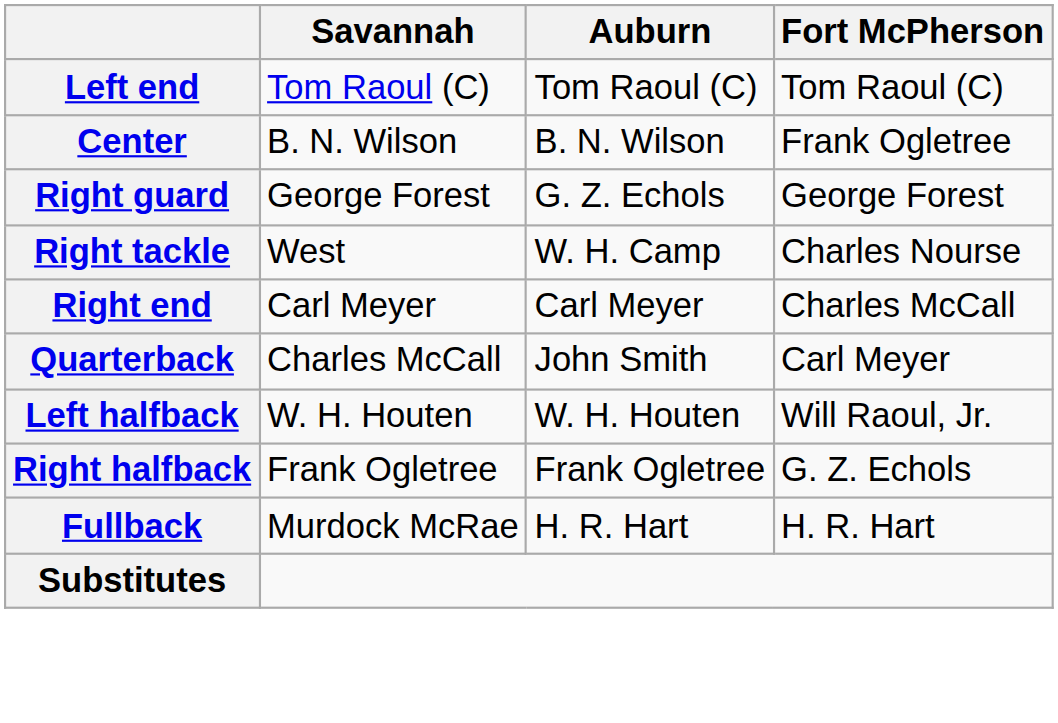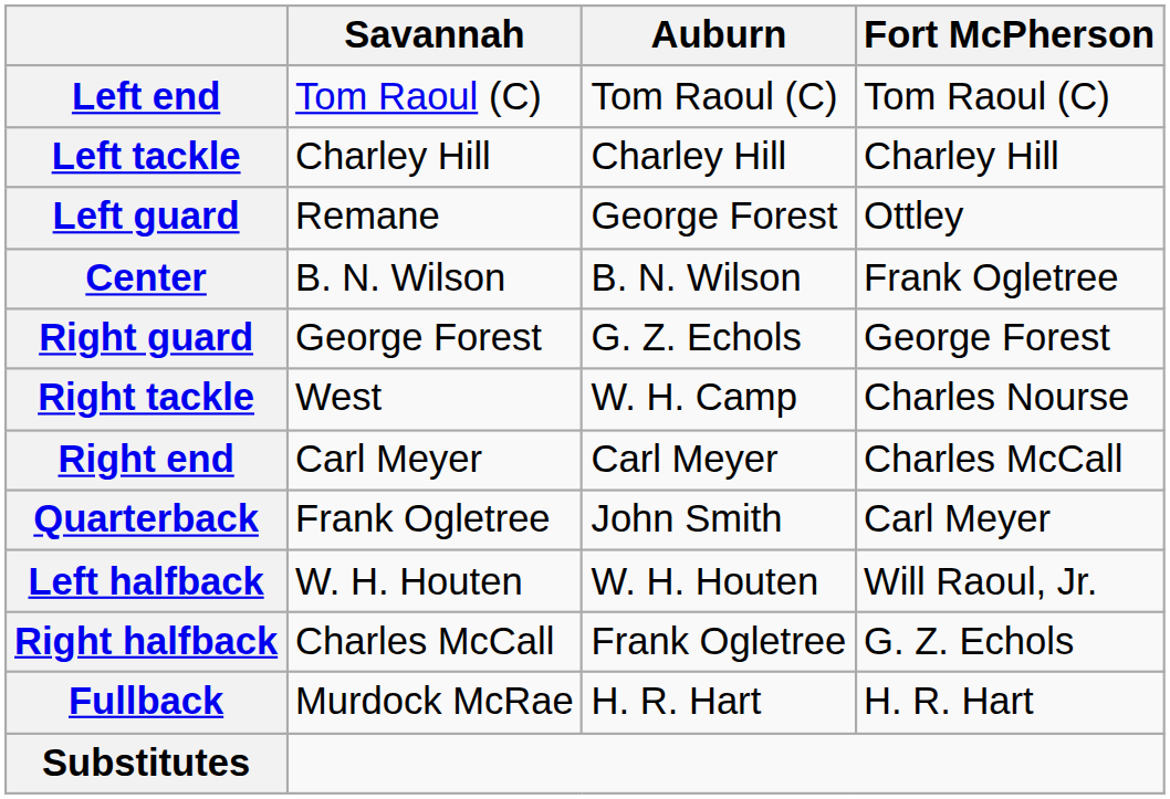 <table class=wikitable>
 <tr>
 <th></th>
 <th>Savannah</th>
 <th>Auburn</th>
 <th>Fort McPherson</th>
 </tr>
 <tr>
 <th><a href='#'>Left end</a></th>
 <td><a href='#'>Tom Raoul</a> (C)</td>
 <td>Tom Raoul (C)</td>
 <td>Tom Raoul (C)</td>
+</tr>
+<tr>
+<th><a href='#'>Left tackle</a></th>
+<td>Charley Hill</td>
+<td>Charley Hill</td>
+<td>Charley Hill</td>
+</tr>
+<tr>
+<th><a href='#'>Left guard</a></th>
+<td>Remane</td>
+<td>George Forest</td>
+<td>Ottley</td>
 </tr>
 <tr>
 <th><a href='#'>Center</a></th>
 <td>B. N. Wilson</td>
 <td>B. N. Wilson</td>
 <td>Frank Ogletree</td>
 </tr>
 <tr>
 <th><a href='#'>Right guard</a></th>
 <td>George Forest</td>
 <td>G. Z. Echols</td>
 <td>George Forest</td>
 </tr>
 <tr>
 <th><a href='#'>Right tackle</a></th>
 <td>West</td>
 <td>W. H. Camp</td>
 <td>Charles Nourse</td>
 </tr>
 <tr>
 <th><a href='#'>Right end</a></th>
 <td>Carl Meyer</td>
 <td>Carl Meyer</td>
 <td>Charles McCall</td>
 </tr>
 <tr>
 <th><a href='#'>Quarterback</a></th>
-<td>Charles McCall</td>
+<td>Frank Ogletree</td>
 <td>John Smith</td>
 <td>Carl Meyer</td>
 </tr>
 <tr>
 <th><a href='#'>Left halfback</a></th>
 <td>W. H. Houten</td>
 <td>W. H. Houten</td>
 <td>Will Raoul, Jr.</td>
 </tr>
 <tr>
 <th><a href='#'>Right halfback</a></th>
-<td>Frank Ogletree</td>
+<td>Charles McCall</td>
 <td>Frank Ogletree</td>
 <td>G. Z. Echols</td>
 </tr>
 <tr>
 <th><a href='#'>Fullback</a></th>
 <td>Murdock McRae</td>
 <td>H. R. Hart</td>
 <td>H. R. Hart</td>
 </tr>
 <tr>
 <th>Substitutes</th>
 <td colspan="3"></td>
 </tr>
 </table>
